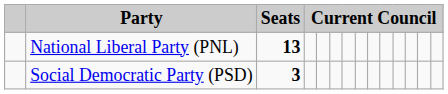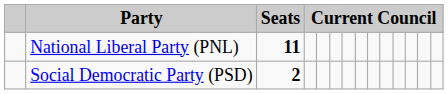 <table class="wikitable">
 <tr>
 <th style="background:#ccc">   </th>
 <th style="background:#ccc">Party</th>
 <th style="background:#ccc">Seats</th>
 <th style="background:#ccc" colspan="11">Current Council</th>
 </tr>
 <tr>
 <td>  </td>
 <td><a href='#'>National Liberal Party</a> (PNL)</td>
-<td style="text-align: right"><strong>13</strong></td>
+<td style="text-align: right"><strong>11</strong></td>
 <td>  </td>
 <td>  </td>
 <td>  </td>
 <td>  </td>
 <td>  </td>
 <td>  </td>
 <td>  </td>
 <td>  </td>
 <td>  </td>
 <td>  </td>
 <td>  </td>
 </tr>
 <tr>
 <td>  </td>
 <td><a href='#'>Social Democratic Party</a> (PSD)</td>
-<td style="text-align: right"><strong>3</strong></td>
+<td style="text-align: right"><strong>2</strong></td>
 <td>  </td>
 <td>  </td>
 <td> </td>
 <td> </td>
 <td> </td>
 <td> </td>
 <td> </td>
 <td> </td>
 <td> </td>
 <td> </td>
 <td> </td>
 </tr>
 </table>
